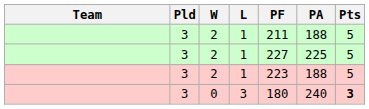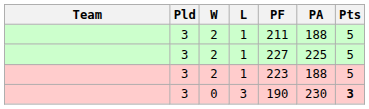 <table class="wikitable" style="text-align:center;">
 <tr>
 <th width=170>Team</th>
 <th width=25>Pld</th>
 <th width=25>W</th>
 <th width=25>L</th>
 <th width=35>PF</th>
 <th width=35>PA</th>
 <th width=25>Pts</th>
 </tr>
 <tr bgcolor=#ccffcc>
 <td align="left"></td>
 <td>3</td>
 <td>2</td>
 <td>1</td>
 <td>211</td>
 <td>188</td>
 <td>5</td>
 </tr>
 <tr bgcolor=#ccffcc>
 <td align="left"></td>
 <td>3</td>
 <td>2</td>
 <td>1</td>
 <td>227</td>
 <td>225</td>
 <td>5</td>
 </tr>
 <tr bgcolor=#ffcccc>
 <td align="left"></td>
 <td>3</td>
 <td>2</td>
 <td>1</td>
 <td>223</td>
 <td>188</td>
 <td>5</td>
 </tr>
 <tr bgcolor=#ffcccc>
 <td align="left"></td>
 <td>3</td>
 <td>0</td>
 <td>3</td>
-<td>180</td>
-<td>240</td>
+<td>190</td>
+<td>230</td>
 <td><strong>3</strong></td>
 </tr>
 </table>
